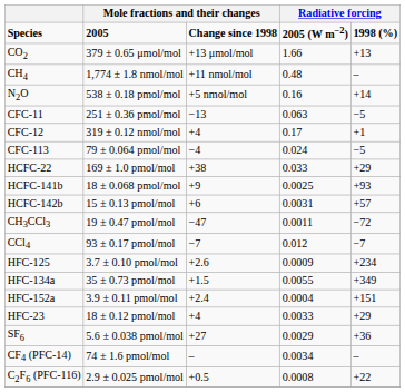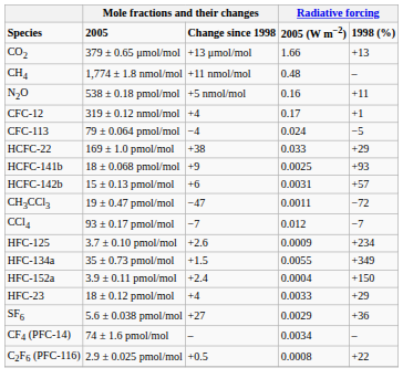 <table class="wikitable">
 <tr>
 <th></th>
 <th colspan="2">Mole fractions and their changes</th>
 <th colspan="2"><a href='#'>Radiative forcing</a></th>
 </tr>
 <tr>
 <td><strong>Species</strong></td>
 <td><strong>2005</strong></td>
 <td><strong>Change since 1998</strong></td>
 <td><strong>2005 (W m<sup>−2</sup>)</strong></td>
 <td><strong>1998 (%)</strong></td>
 </tr>
 <tr>
 <td>CO<sub>2</sub></td>
 <td>379 ± 0.65 μmol/mol</td>
 <td>+13 μmol/mol</td>
 <td>1.66</td>
 <td>+13</td>
 </tr>
 <tr>
 <td>CH<sub>4</sub></td>
 <td>1,774 ± 1.8 nmol/mol</td>
 <td>+11 nmol/mol</td>
 <td>0.48</td>
 <td>–</td>
 </tr>
 <tr>
 <td>N<sub>2</sub>O</td>
 <td>538 ± 0.18 pmol/mol</td>
 <td>+5 nmol/mol</td>
 <td>0.16</td>
-<td>+14</td>
-</tr>
-<tr>
-<td>CFC-11</td>
-<td>251 ± 0.36 pmol/mol</td>
-<td>−13</td>
-<td>0.063</td>
-<td>−5</td>
+<td>+11</td>
 </tr>
 <tr>
 <td>CFC-12</td>
 <td>319 ± 0.12 nmol/mol</td>
 <td>+4</td>
 <td>0.17</td>
 <td>+1</td>
 </tr>
 <tr>
 <td>CFC-113</td>
 <td>79 ± 0.064 pmol/mol</td>
 <td>−4</td>
 <td>0.024</td>
 <td>−5</td>
 </tr>
 <tr>
 <td>HCFC-22</td>
 <td>169 ± 1.0 pmol/mol</td>
 <td>+38</td>
 <td>0.033</td>
 <td>+29</td>
 </tr>
 <tr>
 <td>HCFC-141b</td>
 <td>18 ± 0.068 pmol/mol</td>
 <td>+9</td>
 <td>0.0025</td>
 <td>+93</td>
 </tr>
 <tr>
 <td>HCFC-142b</td>
 <td>15 ± 0.13 pmol/mol</td>
 <td>+6</td>
 <td>0.0031</td>
 <td>+57</td>
 </tr>
 <tr>
 <td>CH<sub>3</sub>CCl<sub>3</sub></td>
 <td>19 ± 0.47 pmol/mol</td>
 <td>−47</td>
 <td>0.0011</td>
 <td>−72</td>
 </tr>
 <tr>
 <td>CCl<sub>4</sub></td>
 <td>93 ± 0.17 pmol/mol</td>
 <td>−7</td>
 <td>0.012</td>
 <td>−7</td>
 </tr>
 <tr>
 <td>HFC-125</td>
 <td>3.7 ± 0.10 pmol/mol</td>
 <td>+2.6</td>
 <td>0.0009</td>
 <td>+234</td>
 </tr>
 <tr>
 <td>HFC-134a</td>
 <td>35 ± 0.73 pmol/mol</td>
 <td>+1.5</td>
 <td>0.0055</td>
 <td>+349</td>
 </tr>
 <tr>
 <td>HFC-152a</td>
 <td>3.9 ± 0.11 pmol/mol</td>
 <td>+2.4</td>
 <td>0.0004</td>
-<td>+151</td>
+<td>+150</td>
 </tr>
 <tr>
 <td>HFC-23</td>
 <td>18 ± 0.12 pmol/mol</td>
 <td>+4</td>
 <td>0.0033</td>
 <td>+29</td>
 </tr>
 <tr>
 <td>SF<sub>6</sub></td>
 <td>5.6 ± 0.038 pmol/mol</td>
 <td>+27</td>
 <td>0.0029</td>
 <td>+36</td>
 </tr>
 <tr>
 <td>CF<sub>4</sub> (PFC-14)</td>
 <td>74 ± 1.6 pmol/mol</td>
 <td>–</td>
 <td>0.0034</td>
 <td>–</td>
 </tr>
 <tr>
 <td>C<sub>2</sub>F<sub>6</sub> (PFC-116)</td>
 <td>2.9 ± 0.025 pmol/mol</td>
 <td>+0.5</td>
 <td>0.0008</td>
 <td>+22</td>
 </tr>
 <tr>
 </tr>
 </table>
